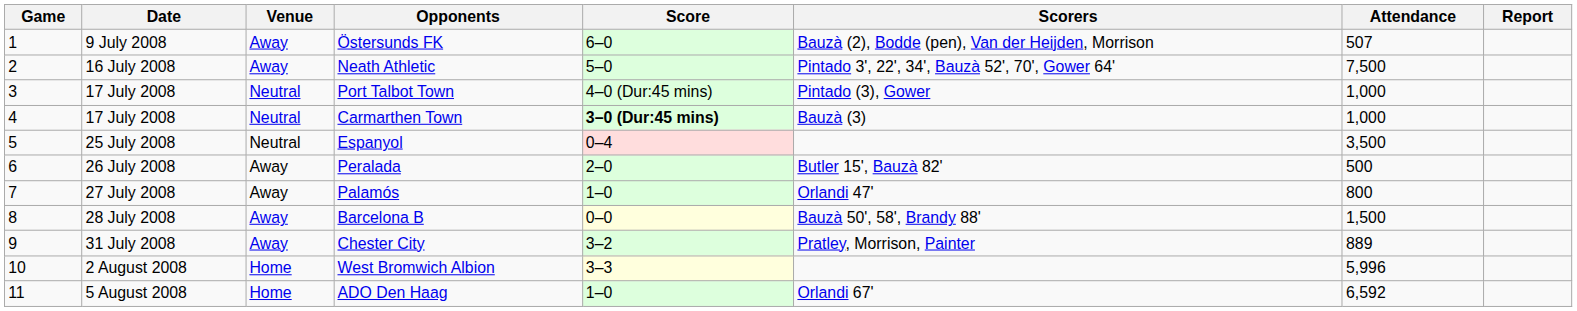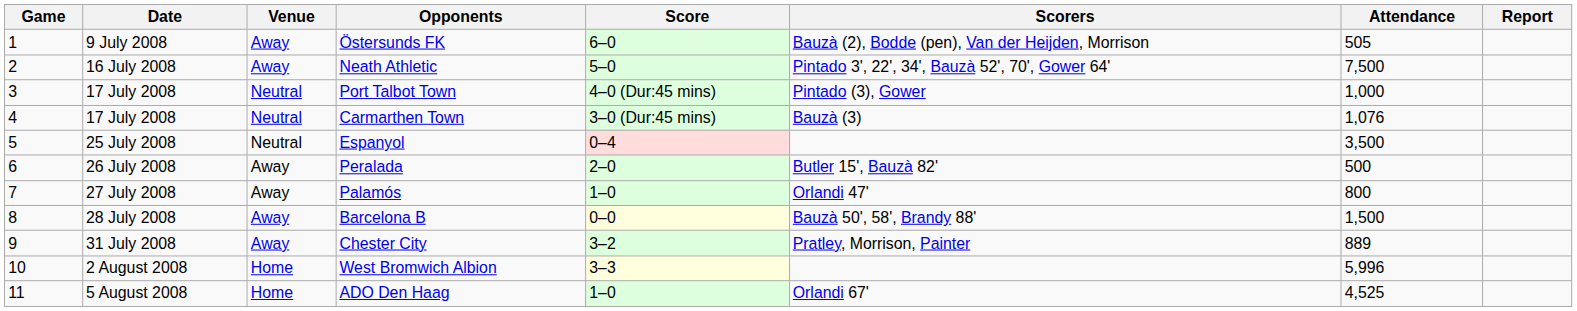 <table class="wikitable" style="width:100%;">
 <tr>
 <th>Game</th>
 <th>Date</th>
 <th>Venue</th>
 <th>Opponents</th>
 <th>Score</th>
 <th>Scorers</th>
 <th>Attendance</th>
 <th>Report</th>
 </tr>
 <tr>
 <td>1</td>
 <td align=left>9 July 2008</td>
 <td><a href='#'>Away</a></td>
 <td align=left> <a href='#'>Östersunds FK</a></td>
 <td bgcolor="#ddffdd">6–0</td>
 <td align=left><a href='#'>Bauzà</a> (2), <a href='#'>Bodde</a> (pen), <a href='#'>Van der Heijden</a>, Morrison</td>
-<td>507</td>
+<td>505</td>
 <td></td>
 </tr>
 <tr>
 <td>2</td>
 <td align=left>16 July 2008</td>
 <td><a href='#'>Away</a></td>
 <td align=left> <a href='#'>Neath Athletic</a></td>
 <td bgcolor="#ddffdd">5–0</td>
 <td align=left><a href='#'>Pintado</a> 3', 22', 34', <a href='#'>Bauzà</a> 52', 70', <a href='#'>Gower</a> 64'</td>
 <td>7,500</td>
 <td></td>
 </tr>
 <tr>
 <td>3</td>
 <td align=left>17 July 2008</td>
 <td><a href='#'>Neutral</a></td>
 <td align=left> <a href='#'>Port Talbot Town</a></td>
 <td bgcolor="#ddffdd">4–0 (Dur:45 mins)</td>
 <td align=left><a href='#'>Pintado</a> (3), <a href='#'>Gower</a></td>
 <td>1,000</td>
 <td></td>
 </tr>
 <tr>
 <td>4</td>
 <td align=left>17 July 2008</td>
 <td><a href='#'>Neutral</a></td>
 <td align=left> <a href='#'>Carmarthen Town</a></td>
-<td bgcolor="#ddffdd"><strong>3–0 (Dur:45 mins)</strong></td>
+<td bgcolor="#ddffdd">3–0 (Dur:45 mins)</td>
 <td align=left><a href='#'>Bauzà</a> (3)</td>
-<td>1,000</td>
+<td>1,076</td>
 <td></td>
 </tr>
 <tr>
 <td>5</td>
 <td align=left>25 July 2008</td>
 <td>Neutral</td>
 <td align=left> <a href='#'>Espanyol</a></td>
 <td bgcolor="#ffdddd">0–4</td>
 <td></td>
 <td>3,500</td>
 <td></td>
 </tr>
 <tr>
 <td>6</td>
 <td align=left>26 July 2008</td>
 <td>Away</td>
 <td align=left> <a href='#'>Peralada</a></td>
 <td bgcolor="#ddffdd">2–0</td>
 <td align=left><a href='#'>Butler</a> 15', <a href='#'>Bauzà</a> 82'</td>
 <td>500</td>
 <td></td>
 </tr>
 <tr>
 <td>7</td>
 <td align=left>27 July 2008</td>
 <td>Away</td>
 <td align=left> <a href='#'>Palamós</a></td>
 <td bgcolor="#ddffdd">1–0</td>
 <td align=left><a href='#'>Orlandi</a> 47'</td>
 <td>800</td>
 <td></td>
 </tr>
 <tr>
 <td>8</td>
 <td align=left>28 July 2008</td>
 <td><a href='#'>Away</a></td>
 <td align=left> <a href='#'>Barcelona B</a></td>
 <td bgcolor="#ffffdd">0–0</td>
 <td align=left><a href='#'>Bauzà</a> 50', 58', <a href='#'>Brandy</a> 88'</td>
 <td>1,500</td>
 <td></td>
 </tr>
 <tr>
 <td>9</td>
 <td align=left>31 July 2008</td>
 <td><a href='#'>Away</a></td>
 <td align=left> <a href='#'>Chester City</a></td>
 <td bgcolor="#ddffdd">3–2</td>
 <td align=left><a href='#'>Pratley</a>, Morrison, <a href='#'>Painter</a></td>
 <td>889</td>
 <td></td>
 </tr>
 <tr>
 <td>10</td>
 <td align=left>2 August 2008</td>
 <td><a href='#'>Home</a></td>
 <td align=left> <a href='#'>West Bromwich Albion</a></td>
 <td bgcolor="#ffffdd">3–3</td>
 <td></td>
 <td>5,996</td>
 <td></td>
 </tr>
 <tr>
 <td>11</td>
 <td align=left>5 August 2008</td>
 <td><a href='#'>Home</a></td>
 <td align=left> <a href='#'>ADO Den Haag</a></td>
 <td bgcolor="#ddffdd">1–0</td>
 <td align=left><a href='#'>Orlandi</a> 67'</td>
-<td>6,592</td>
+<td>4,525</td>
 <td></td>
 </tr>
 </table>
